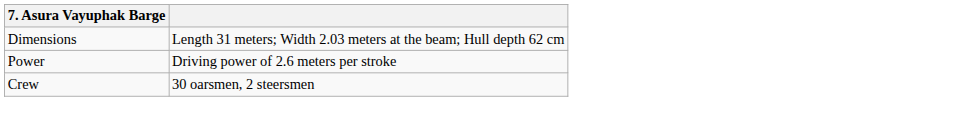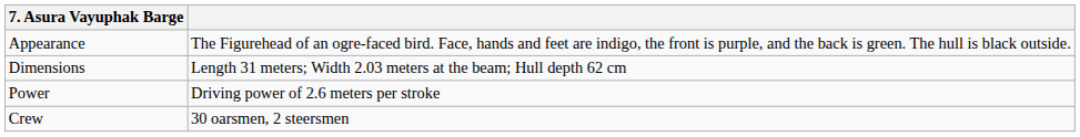 <table class="wikitable">
 <tr>
 <th>7. Asura Vayuphak Barge</th>
 <th><br></th>
+</tr>
+<tr>
+<td>Appearance</td>
+<td>The Figurehead of an ogre-faced bird. Face, hands and feet are indigo, the front is purple, and the back is green. The hull is black outside.</td>
 </tr>
 <tr>
 <td>Dimensions</td>
 <td>Length 31 meters; Width 2.03 meters at the beam; Hull depth 62 cm</td>
 </tr>
 <tr>
 <td>Power</td>
 <td>Driving power of 2.6 meters per stroke</td>
 </tr>
 <tr>
 <td>Crew</td>
 <td>30 oarsmen, 2 steersmen</td>
 </tr>
 </table>
